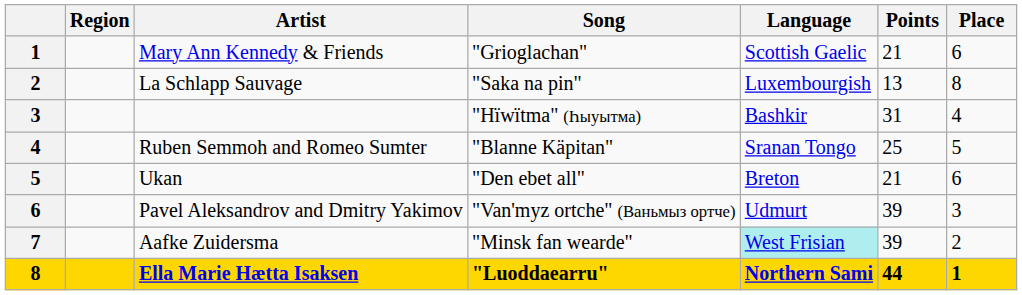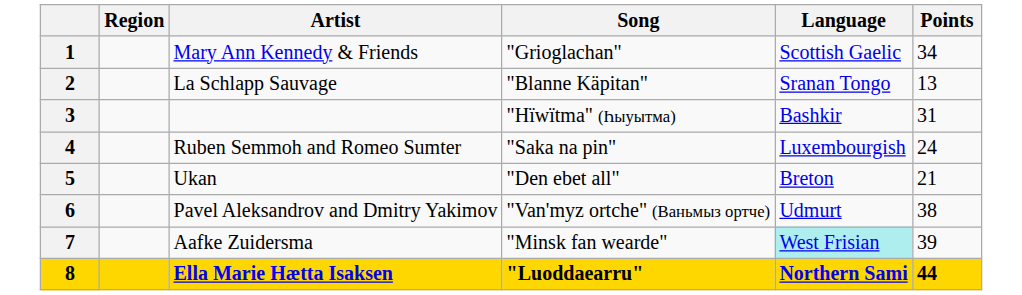 <table class="sortable wikitable plainrowheaders" style="margin: 1em auto 1em auto; text-align:left;">
 <tr>
 <th scope="col" style="width:2.5em;"></th>
 <th scope="col">Region</th>
 <th scope="col">Artist</th>
 <th scope="col">Song</th>
 <th scope="col">Language</th>
 <th scope="col" style="width:3em;">Points</th>
-<th scope="col" style="width:3em;">Place</th>
 </tr>
 <tr>
 <th scope="row" style="text-align:center;">1</th>
 <td></td>
 <td><a href='#'>Mary Ann Kennedy</a> & Friends</td>
 <td>"Grioglachan"</td>
 <td><a href='#'>Scottish Gaelic</a></td>
-<td>21</td>
-<td>6</td>
+<td>34</td>
 </tr>
 <tr>
 <th scope="row" style="text-align:center;">2</th>
 <td></td>
 <td>La Schlapp Sauvage</td>
-<td>"Saka na pin"</td>
-<td><a href='#'>Luxembourgish</a></td>
+<td>"Blanne Käpitan"</td>
+<td><a href='#'>Sranan Tongo</a></td>
 <td>13</td>
-<td>8</td>
 </tr>
 <tr>
 <th scope="row" style="text-align:center;">3</th>
 <td></td>
 <td></td>
 <td>"Hïwïtma" <small>(Һыуытма)</small></td>
 <td><a href='#'>Bashkir</a></td>
 <td>31</td>
-<td>4</td>
 </tr>
 <tr>
 <th scope="row" style="text-align:center;">4</th>
 <td></td>
 <td>Ruben Semmoh and Romeo Sumter</td>
-<td>"Blanne Käpitan"</td>
-<td><a href='#'>Sranan Tongo</a></td>
-<td>25</td>
-<td>5</td>
+<td>"Saka na pin"</td>
+<td><a href='#'>Luxembourgish</a></td>
+<td>24</td>
 </tr>
 <tr>
 <th scope="row" style="text-align:center;">5</th>
 <td></td>
 <td>Ukan</td>
 <td>"Den ebet all"</td>
 <td><a href='#'>Breton</a></td>
 <td>21</td>
-<td>6</td>
 </tr>
 <tr>
 <th scope="row" style="text-align:center;">6</th>
 <td></td>
 <td>Pavel Aleksandrov and Dmitry Yakimov</td>
 <td>"Van'myz ortche" <small>(Ваньмыз ортче)</small></td>
 <td><a href='#'>Udmurt</a></td>
-<td>39</td>
-<td>3</td>
+<td>38</td>
 </tr>
 <tr>
 <th scope="row" style="text-align:center;">7</th>
 <td></td>
 <td>Aafke Zuidersma</td>
 <td>"Minsk fan wearde"</td>
 <td style="background: paleturquoise;"><a href='#'>West Frisian</a></td>
 <td>39</td>
-<td>2</td>
 </tr>
 <tr style="font-weight: bold; background:gold;">
 <th scope="row" style="text-align:center; font-weight:bold; background:gold;">8</th>
 <td></td>
 <td><a href='#'>Ella Marie Hætta Isaksen</a></td>
 <td>"Luoddaearru"</td>
 <td><a href='#'>Northern Sami</a></td>
 <td>44</td>
-<td>1 </td>
 </tr>
 </table>
